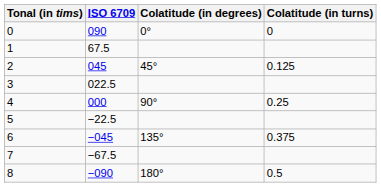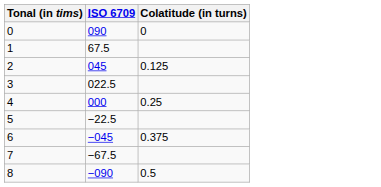 <table class="wikitable">
 <tr>
 <th>Tonal (in <em>tims</em>)</th>
 <th><a href='#'>ISO 6709</a></th>
-<th>Colatitude (in degrees)</th>
 <th>Colatitude (in turns)</th>
 </tr>
 <tr --->
 <td>0</td>
 <td><a href='#'>090</a></td>
-<td>0°</td>
 <td>0</td>
 </tr>
 <tr --->
 <td>1</td>
 <td>67.5</td>
 <td></td>
-<td></td>
 </tr>
 <tr --->
 <td>2</td>
 <td><a href='#'>045</a></td>
-<td>45°</td>
 <td>0.125</td>
 </tr>
 <tr --->
 <td>3</td>
 <td>022.5</td>
 <td></td>
-<td></td>
 </tr>
 <tr --->
 <td>4</td>
 <td><a href='#'>000</a></td>
-<td>90°</td>
 <td>0.25</td>
 </tr>
 <tr --->
 <td>5</td>
 <td>−22.5</td>
 <td></td>
-<td></td>
 </tr>
 <tr --->
 <td>6</td>
 <td><a href='#'>−045</a></td>
-<td>135°</td>
 <td>0.375</td>
 </tr>
 <tr --->
 <td>7</td>
 <td>−67.5</td>
 <td></td>
-<td></td>
 </tr>
 <tr --->
 <td>8</td>
 <td><a href='#'>−090</a></td>
-<td>180°</td>
 <td>0.5</td>
 </tr>
 </table>
